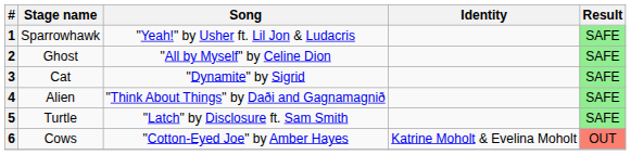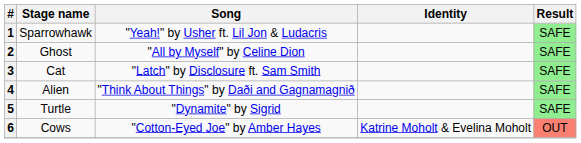 <table class="wikitable plainrowheaders" style="text-align: center;">
 <tr>
 <th>#</th>
 <th>Stage name</th>
 <th>Song</th>
 <th>Identity</th>
 <th>Result</th>
 </tr>
 <tr>
 <th>1</th>
 <td>Sparrowhawk</td>
 <td>"<a href='#'>Yeah!</a>" by <a href='#'>Usher</a> ft. <a href='#'>Lil Jon</a> & <a href='#'>Ludacris</a></td>
 <td></td>
 <td bgcolor="lightgreen">SAFE</td>
 </tr>
 <tr>
 <th>2</th>
 <td>Ghost</td>
 <td>"<a href='#'>All by Myself</a>" by <a href='#'>Celine Dion</a></td>
 <td></td>
 <td bgcolor="lightgreen">SAFE</td>
 </tr>
 <tr>
 <th>3</th>
 <td>Cat</td>
-<td>"<a href='#'>Dynamite</a>" by <a href='#'>Sigrid</a></td>
+<td>"<a href='#'>Latch</a>" by <a href='#'>Disclosure</a> ft. <a href='#'>Sam Smith</a></td>
 <td></td>
 <td bgcolor="lightgreen">SAFE</td>
 </tr>
 <tr>
 <th>4</th>
 <td>Alien</td>
 <td>"<a href='#'>Think About Things</a>" by <a href='#'>Daði and Gagnamagnið</a></td>
 <td></td>
 <td bgcolor="lightgreen">SAFE</td>
 </tr>
 <tr>
 <th>5</th>
 <td>Turtle</td>
-<td>"<a href='#'>Latch</a>" by <a href='#'>Disclosure</a> ft. <a href='#'>Sam Smith</a></td>
+<td>"<a href='#'>Dynamite</a>" by <a href='#'>Sigrid</a></td>
 <td></td>
 <td bgcolor="lightgreen">SAFE</td>
 </tr>
 <tr>
 <th>6</th>
 <td>Cows</td>
 <td>"<a href='#'>Cotton-Eyed Joe</a>" by <a href='#'>Amber Hayes</a></td>
 <td><a href='#'>Katrine Moholt</a> & Evelina Moholt</td>
 <td bgcolor=salmon>OUT</td>
 </tr>
 <tr>
 </tr>
 </table>
